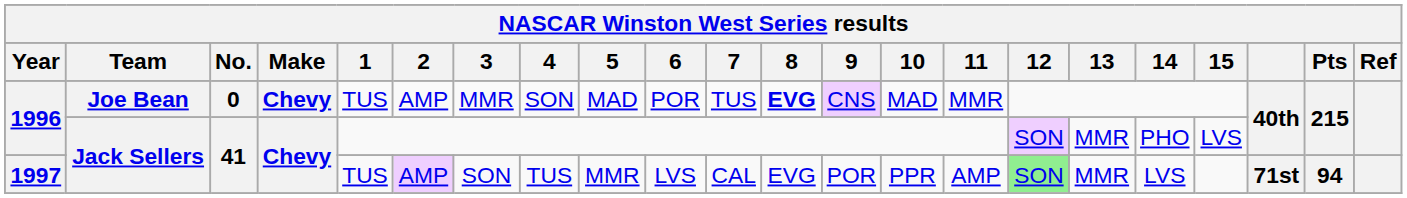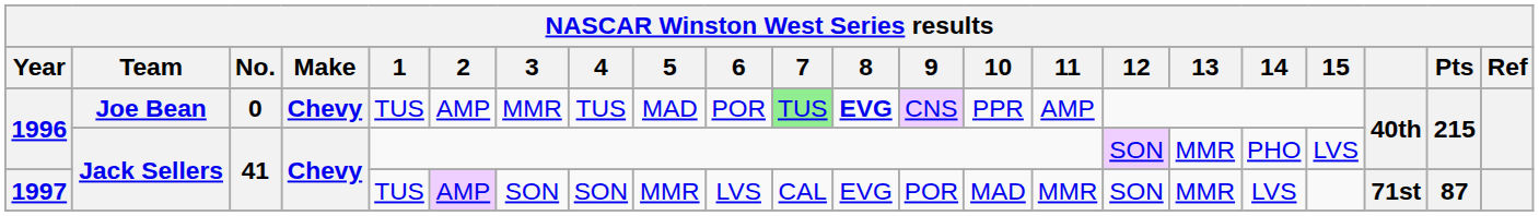 <table class="wikitable" style="text-align:center; font-size:75%">
 <tr>
 <th colspan=23><a href='#'>NASCAR Winston West Series</a> results</th>
 </tr>
 <tr>
 <th>Year</th>
 <th>Team</th>
 <th>No.</th>
 <th>Make</th>
 <th>1</th>
 <th>2</th>
 <th>3</th>
 <th>4</th>
 <th>5</th>
 <th>6</th>
 <th>7</th>
 <th>8</th>
 <th>9</th>
 <th>10</th>
 <th>11</th>
 <th>12</th>
 <th>13</th>
 <th>14</th>
 <th>15</th>
 <th></th>
 <th>Pts</th>
 <th>Ref</th>
 </tr>
 <tr>
 <th rowspan=2><a href='#'>1996</a></th>
 <th><a href='#'>Joe Bean</a></th>
 <th>0</th>
 <th><a href='#'>Chevy</a></th>
 <td><a href='#'>TUS</a></td>
 <td><a href='#'>AMP</a></td>
 <td><a href='#'>MMR</a></td>
-<td><a href='#'>SON</a></td>
+<td><a href='#'>TUS</a></td>
 <td><a href='#'>MAD</a></td>
 <td><a href='#'>POR</a></td>
-<td><a href='#'>TUS</a></td>
+<td style="background: lightgreen;"><a href='#'>TUS</a></td>
 <td><strong><a href='#'>EVG</a></strong></td>
 <td style="background:#EFCFFF;"><a href='#'>CNS</a><br></td>
-<td><a href='#'>MAD</a></td>
-<td><a href='#'>MMR</a></td>
+<td><a href='#'>PPR</a></td>
+<td><a href='#'>AMP</a></td>
 <td colspan=4></td>
 <th rowspan=2>40th</th>
 <th rowspan=2>215</th>
 <th rowspan=2></th>
 </tr>
 <tr>
 <th rowspan=2><a href='#'>Jack Sellers</a></th>
 <th rowspan=2>41</th>
 <th rowspan=2><a href='#'>Chevy</a></th>
 <td colspan=11></td>
 <td style="background:#EFCFFF;"><a href='#'>SON</a><br></td>
 <td><a href='#'>MMR</a></td>
 <td><a href='#'>PHO</a></td>
 <td><a href='#'>LVS</a></td>
 </tr>
 <tr>
 <th><a href='#'>1997</a></th>
 <td><a href='#'>TUS</a></td>
 <td style="background:#EFCFFF;"><a href='#'>AMP</a><br></td>
 <td><a href='#'>SON</a></td>
-<td><a href='#'>TUS</a></td>
+<td><a href='#'>SON</a></td>
 <td><a href='#'>MMR</a></td>
 <td><a href='#'>LVS</a></td>
 <td><a href='#'>CAL</a></td>
 <td><a href='#'>EVG</a></td>
 <td><a href='#'>POR</a></td>
-<td><a href='#'>PPR</a></td>
-<td><a href='#'>AMP</a></td>
-<td style="background: lightgreen;"><a href='#'>SON</a></td>
+<td><a href='#'>MAD</a></td>
+<td><a href='#'>MMR</a></td>
+<td><a href='#'>SON</a></td>
 <td><a href='#'>MMR</a></td>
 <td><a href='#'>LVS</a></td>
 <td></td>
 <th>71st</th>
-<th>94</th>
+<th>87</th>
 <th></th>
 </tr>
 </table>
